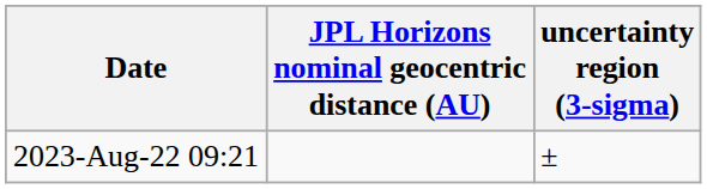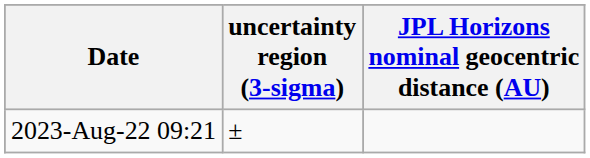 <table class="wikitable" style="font-size: 0.9em;">
 <tr>
 <th>Date</th>
+<th>uncertainty<br>region<br>(<a href='#'>3-sigma</a>)</th>
 <th><a href='#'>JPL Horizons</a><br><a href='#'>nominal</a> geocentric<br>distance (<a href='#'>AU</a>)</th>
-<th>uncertainty<br>region<br>(<a href='#'>3-sigma</a>)</th>
 </tr>
 <tr>
 <td>2023-Aug-22 09:21</td>
+<td>±</td>
 <td></td>
-<td>±</td>
 </tr>
 </table>
